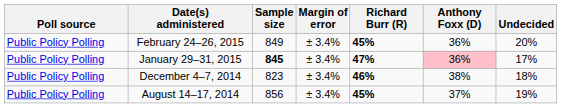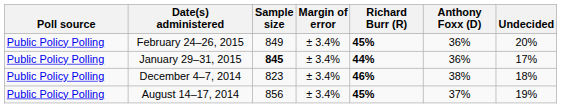 <table class="wikitable">
 <tr valign= bottom>
 <th style="width:175px;">Poll source</th>
 <th style="width:175px;">Date(s)<br>administered</th>
 <th class=small>Sample<br>size</th>
 <th class=small>Margin of<br>error</th>
 <th style="width:100px;">Richard<br>Burr (R)</th>
 <th style="width:100px;">Anthony<br>Foxx (D)</th>
 <th>Undecided</th>
 </tr>
 <tr>
 <td><a href='#'>Public Policy Polling</a></td>
 <td align=center>February 24–26, 2015</td>
 <td align=center>849</td>
 <td align=center>± 3.4%</td>
 <td><strong>45%</strong></td>
 <td align=center>36%</td>
 <td align=center>20%</td>
 </tr>
 <tr>
 <td><a href='#'>Public Policy Polling</a></td>
 <td align=center>January 29–31, 2015</td>
 <td align=center><strong>845</strong></td>
 <td align=center>± 3.4%</td>
-<td><strong>47%</strong></td>
-<td align=center style="background: pink;">36%</td>
+<td><strong>44%</strong></td>
+<td align=center>36%</td>
 <td align=center>17%</td>
 </tr>
 <tr>
 <td><a href='#'>Public Policy Polling</a></td>
 <td align=center>December 4–7, 2014</td>
 <td align=center>823</td>
 <td align=center>± 3.4%</td>
 <td><strong>46%</strong></td>
 <td align=center>38%</td>
 <td align=center>18%</td>
 </tr>
 <tr>
 <td><a href='#'>Public Policy Polling</a></td>
 <td align=center>August 14–17, 2014</td>
 <td align=center>856</td>
 <td align=center>± 3.4%</td>
 <td><strong>45%</strong></td>
 <td align=center>37%</td>
 <td align=center>19%</td>
 </tr>
 </table>
